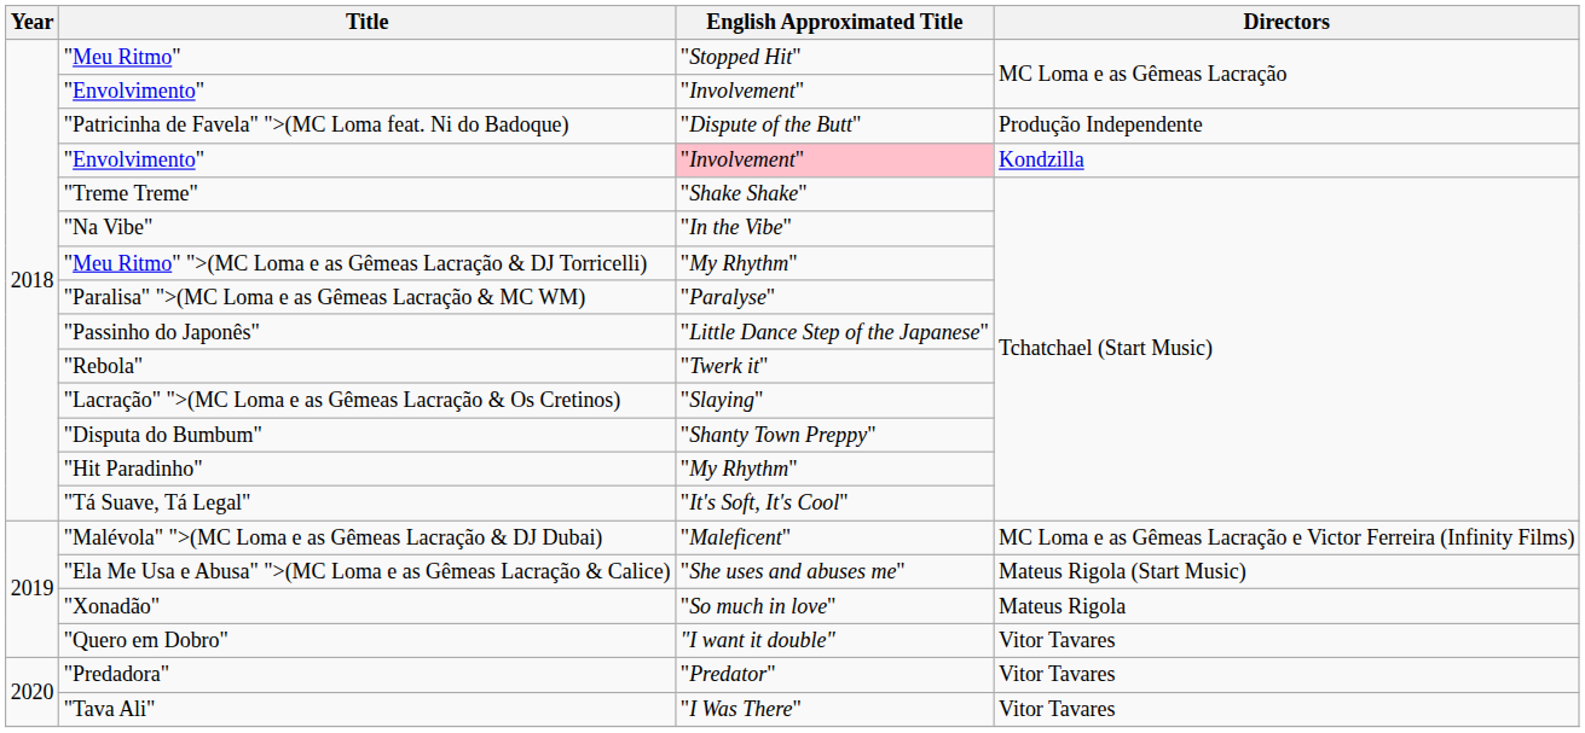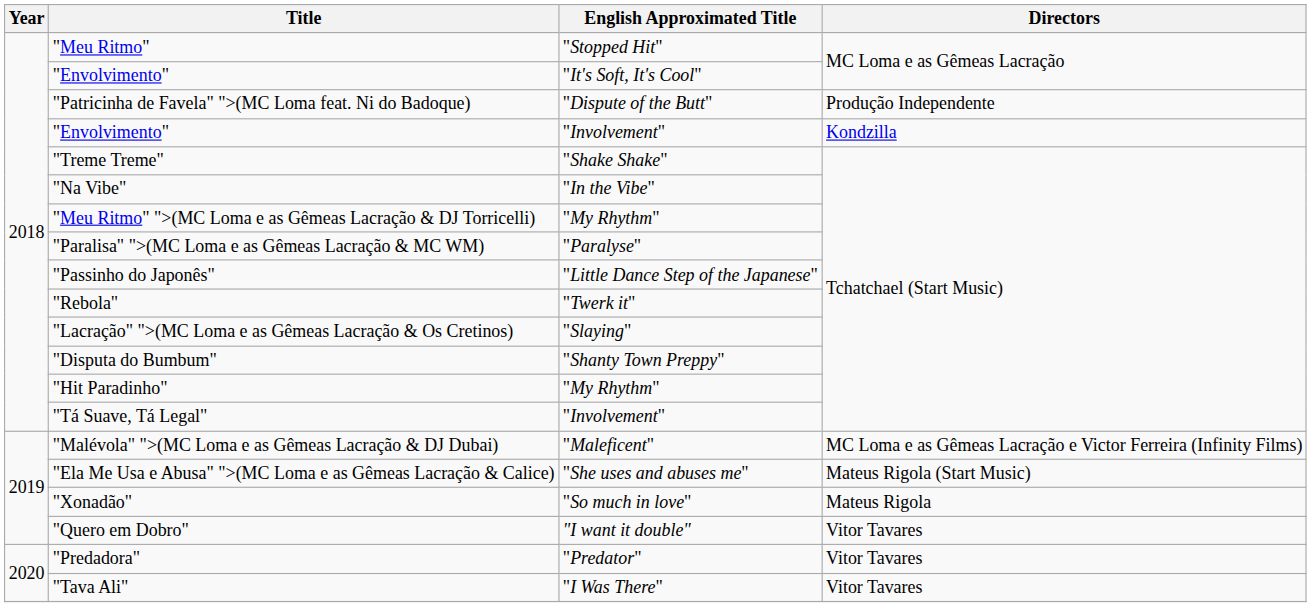 <table class="wikitable">
 <tr>
 <th>Year</th>
 <th>Title</th>
 <th><strong>English Approximated Title</strong></th>
 <th>Directors</th>
 </tr>
 <tr>
 <td rowspan="14">2018</td>
 <td>"<a href='#'>Meu Ritmo</a>"</td>
 <td>"<em>Stopped Hit</em>"</td>
 <td rowspan="2">MC Loma e as Gêmeas Lacração</td>
 </tr>
 <tr>
 <td>"<a href='#'>Envolvimento</a>"</td>
-<td>"<em>Involvement</em>"</td>
+<td>"<em>It's Soft, It's Cool</em>"</td>
 </tr>
 <tr>
 <td>"Patricinha de Favela" <span>">(MC Loma feat. Ni do Badoque)</span></td>
 <td>"<em>Dispute of the Butt</em>"</td>
 <td>Produção Independente</td>
 </tr>
 <tr>
 <td>"<a href='#'>Envolvimento</a>"</td>
-<td style="background: pink;">"<em>Involvement</em>"</td>
+<td>"<em>Involvement</em>"</td>
 <td><a href='#'>Kondzilla</a></td>
 </tr>
 <tr>
 <td>"Treme Treme"</td>
 <td>"<em>Shake Shake</em>"</td>
 <td rowspan="10">Tchatchael (Start Music)</td>
 </tr>
 <tr>
 <td>"Na Vibe"</td>
 <td>"<em>In the Vibe</em>"</td>
 </tr>
 <tr>
 <td>"<a href='#'>Meu Ritmo</a>" <span>">(MC Loma e as Gêmeas Lacração & DJ Torricelli)</span></td>
 <td>"<em>My Rhythm</em>"</td>
 </tr>
 <tr>
 <td>"Paralisa" <span>">(MC Loma e as Gêmeas Lacração & MC WM)</span></td>
 <td>"<em>Paralyse</em>"</td>
 </tr>
 <tr>
 <td>"Passinho do Japonês"</td>
 <td>"<em>Little Dance Step of the Japanese</em>"</td>
 </tr>
 <tr>
 <td>"Rebola"</td>
 <td>"<em>Twerk it</em>"</td>
 </tr>
 <tr>
 <td>"Lacração" <span>">(MC Loma e as Gêmeas Lacração & Os Cretinos)</span></td>
 <td>"<em>Slaying</em>"</td>
 </tr>
 <tr>
 <td>"Disputa do Bumbum"</td>
 <td>"<em>Shanty Town Preppy</em>"</td>
 </tr>
 <tr>
 <td>"Hit Paradinho"</td>
 <td>"<em>My Rhythm</em>"</td>
 </tr>
 <tr>
 <td>"Tá Suave, Tá Legal"</td>
-<td>"<em>It's Soft, It's Cool</em>"</td>
+<td>"<em>Involvement</em>"</td>
 </tr>
 <tr>
 <td rowspan="4">2019</td>
 <td>"Malévola" <span>">(MC Loma e as Gêmeas Lacração & DJ Dubai)</span></td>
 <td>"<em>Maleficent</em>"</td>
 <td>MC Loma e as Gêmeas Lacração e Victor Ferreira (Infinity Films)</td>
 </tr>
 <tr>
 <td>"Ela Me Usa e Abusa" <span>">(MC Loma e as Gêmeas Lacração & Calice)</span></td>
 <td>"<em>She uses and abuses me</em>"</td>
 <td>Mateus Rigola (Start Music)</td>
 </tr>
 <tr>
 <td>"Xonadão"</td>
 <td>"<em>So much in love</em>"</td>
 <td>Mateus Rigola</td>
 </tr>
 <tr>
 <td>"Quero em Dobro"</td>
 <td><em>"I want it double"</em></td>
 <td>Vitor Tavares</td>
 </tr>
 <tr>
 <td rowspan="2">2020</td>
 <td>"Predadora"</td>
 <td>"<em>Predator</em>"</td>
 <td>Vitor Tavares</td>
 </tr>
 <tr>
 <td>"Tava Ali"</td>
 <td>"<em>I Was There</em>"</td>
 <td>Vitor Tavares</td>
 </tr>
 <tr>
 </tr>
 </table>
